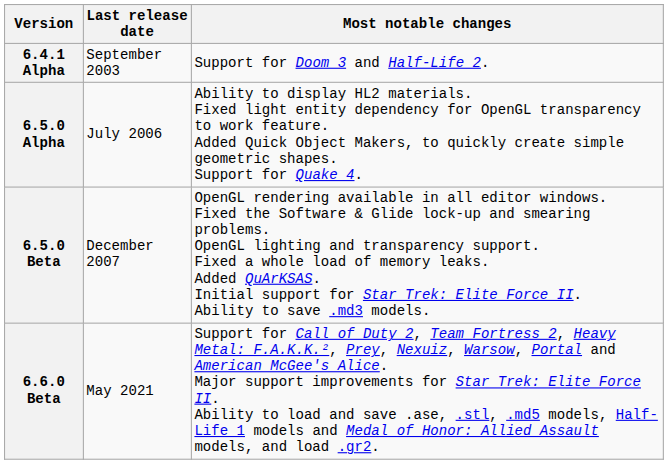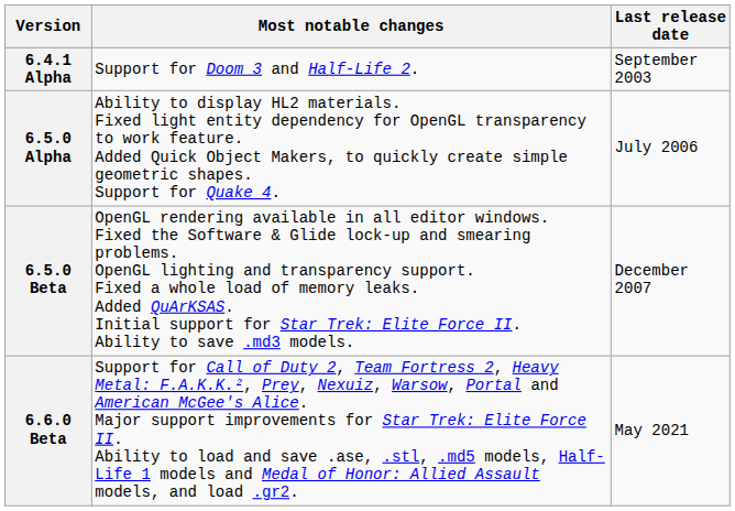 <table class="wikitable" style="font-size: 100%; text-align: left;">
 <tr>
 <th>Version</th>
+<th>Most notable changes</th>
 <th>Last release date</th>
-<th>Most notable changes</th>
 </tr>
 <tr>
 <th>6.4.1 Alpha</th>
+<td>Support for <em><a href='#'>Doom 3</a></em> and <em><a href='#'>Half-Life 2</a></em>.</td>
 <td>September 2003</td>
-<td>Support for <em><a href='#'>Doom 3</a></em> and <em><a href='#'>Half-Life 2</a></em>.</td>
 </tr>
 <tr>
 <th>6.5.0 Alpha</th>
+<td>Ability to display HL2 materials.<br>Fixed light entity dependency for OpenGL transparency to work feature.<br>Added Quick Object Makers, to quickly create simple geometric shapes.<br>Support for <em><a href='#'>Quake 4</a></em>.</td>
 <td>July 2006</td>
-<td>Ability to display HL2 materials.<br>Fixed light entity dependency for OpenGL transparency to work feature.<br>Added Quick Object Makers, to quickly create simple geometric shapes.<br>Support for <em><a href='#'>Quake 4</a></em>.</td>
 </tr>
 <tr>
 <th>6.5.0 Beta</th>
+<td>OpenGL rendering available in all editor windows.<br>Fixed the Software & Glide lock-up and smearing problems.<br>OpenGL lighting and transparency support.<br>Fixed a whole load of memory leaks.<br>Added <em><a href='#'>QuArKSAS</a></em>.<br>Initial support for <em><a href='#'>Star Trek: Elite Force II</a></em>.<br>Ability to save <a href='#'>.md3</a> models.</td>
 <td>December 2007</td>
-<td>OpenGL rendering available in all editor windows.<br>Fixed the Software & Glide lock-up and smearing problems.<br>OpenGL lighting and transparency support.<br>Fixed a whole load of memory leaks.<br>Added <em><a href='#'>QuArKSAS</a></em>.<br>Initial support for <em><a href='#'>Star Trek: Elite Force II</a></em>.<br>Ability to save <a href='#'>.md3</a> models.</td>
 </tr>
 <tr>
 <th>6.6.0 Beta</th>
+<td>Support for <em><a href='#'>Call of Duty 2</a></em>, <em><a href='#'>Team Fortress 2</a></em>, <em><a href='#'>Heavy Metal: F.A.K.K.²</a></em>, <em><a href='#'>Prey</a></em>, <em><a href='#'>Nexuiz</a></em>, <em><a href='#'>Warsow</a></em>, <em><a href='#'>Portal</a></em> and <em><a href='#'>American McGee's Alice</a></em>.<br>Major support improvements for <em><a href='#'>Star Trek: Elite Force II</a></em>.<br>Ability to load and save .ase, <a href='#'>.stl</a>, <a href='#'>.md5</a> models, <a href='#'>Half-Life 1</a> models and <em><a href='#'>Medal of Honor: Allied Assault</a></em> models, and load <a href='#'>.gr2</a>.</td>
 <td>May 2021</td>
-<td>Support for <em><a href='#'>Call of Duty 2</a></em>, <em><a href='#'>Team Fortress 2</a></em>, <em><a href='#'>Heavy Metal: F.A.K.K.²</a></em>, <em><a href='#'>Prey</a></em>, <em><a href='#'>Nexuiz</a></em>, <em><a href='#'>Warsow</a></em>, <em><a href='#'>Portal</a></em> and <em><a href='#'>American McGee's Alice</a></em>.<br>Major support improvements for <em><a href='#'>Star Trek: Elite Force II</a></em>.<br>Ability to load and save .ase, <a href='#'>.stl</a>, <a href='#'>.md5</a> models, <a href='#'>Half-Life 1</a> models and <em><a href='#'>Medal of Honor: Allied Assault</a></em> models, and load <a href='#'>.gr2</a>.</td>
 </tr>
 </table>
